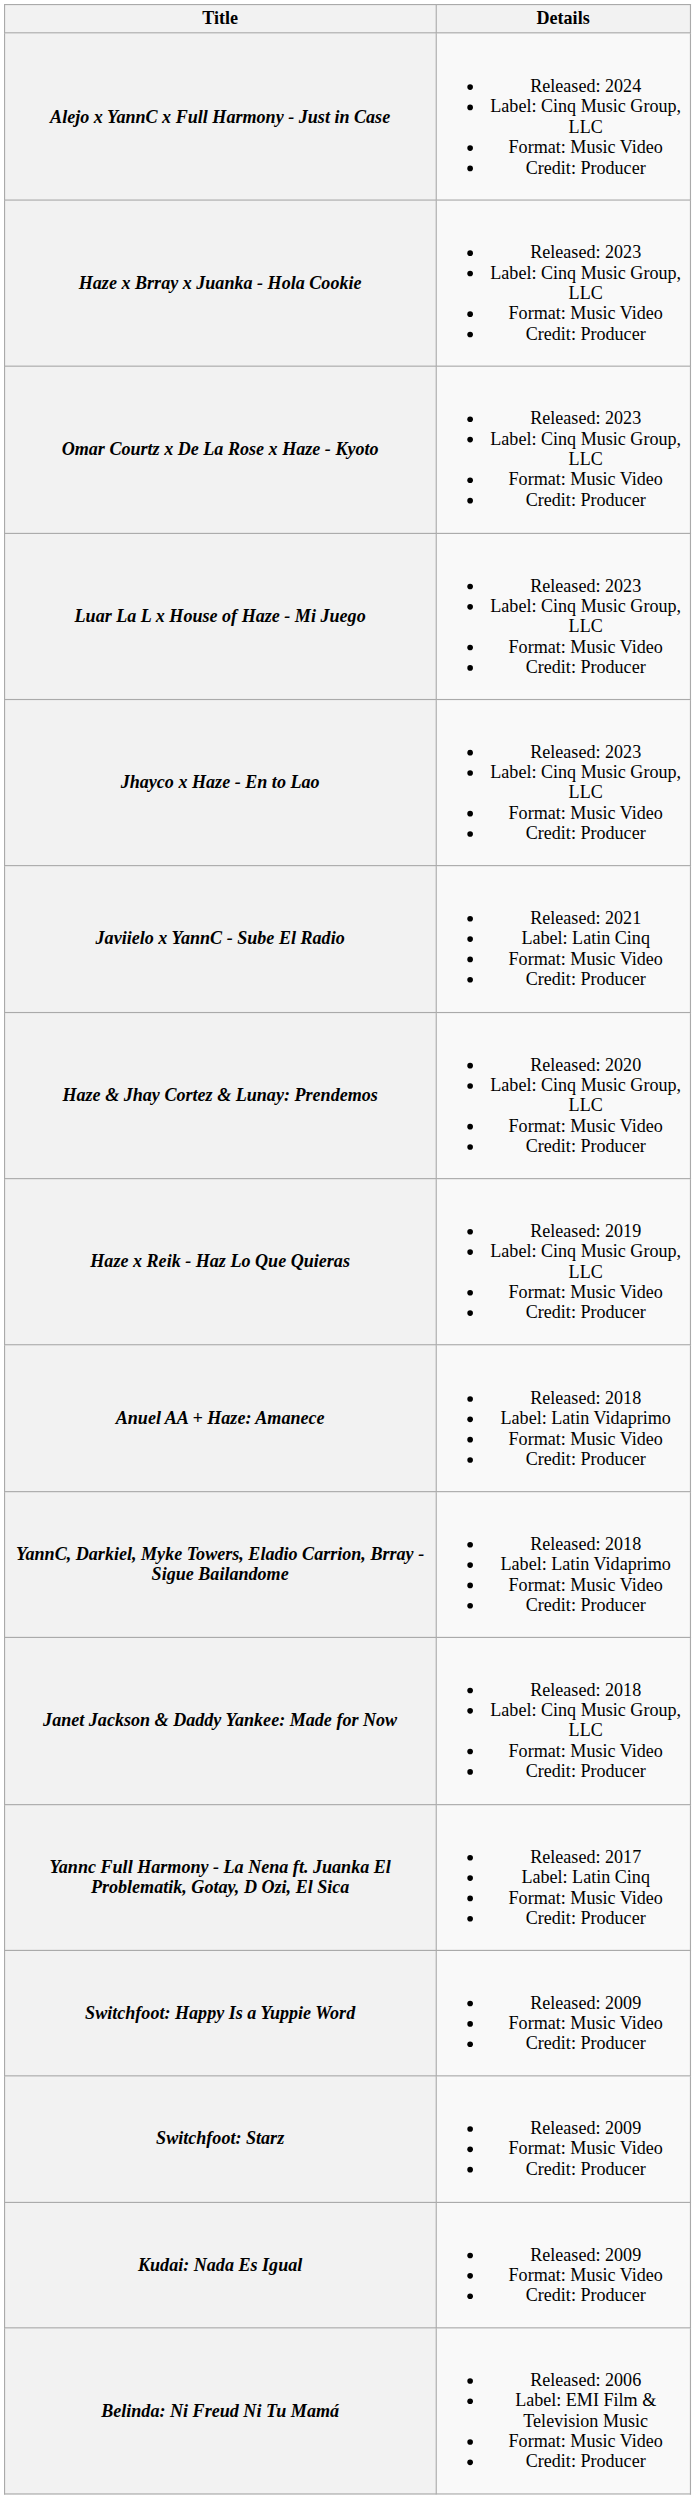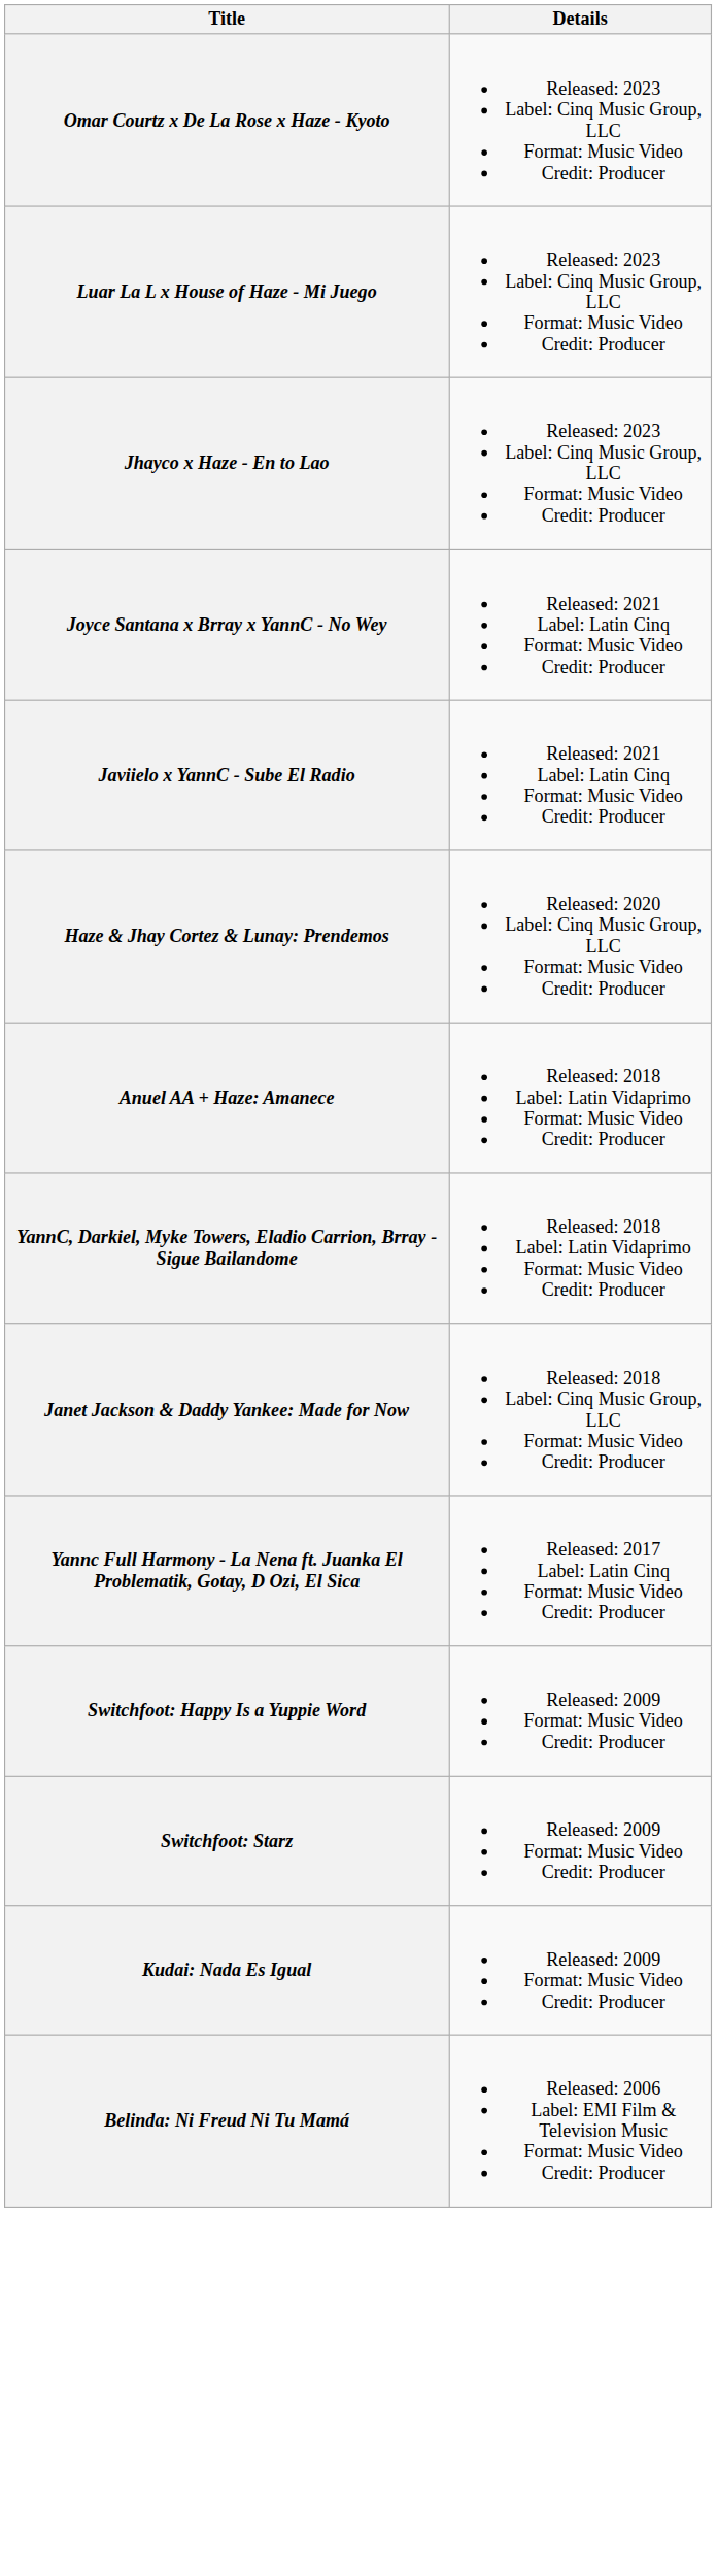 <table class="wikitable plainrowheaders" style="text-align:center;">
 <tr>
 <th scope="col" colspan="1">Title</th>
 <th scope="col" colspan="1">Details</th>
-</tr>
-<tr>
-<th scope="row"><em>Alejo x YannC x Full Harmony - Just in Case</em></th>
-<td><br><ul><li>Released: 2024</li><li>Label: Cinq Music Group, LLC</li><li>Format: Music Video</li><li>Credit: Producer</li></ul></td>
-</tr>
-<tr>
-<th scope="row"><em>Haze x Brray x Juanka - Hola Cookie</em></th>
-<td><br><ul><li>Released: 2023</li><li>Label: Cinq Music Group, LLC</li><li>Format: Music Video</li><li>Credit: Producer</li></ul></td>
 </tr>
 <tr>
 <th scope="row"><em>Omar Courtz x De La Rose x Haze - Kyoto</em></th>
 <td><br><ul><li>Released: 2023</li><li>Label: Cinq Music Group, LLC</li><li>Format: Music Video</li><li>Credit: Producer</li></ul></td>
 </tr>
 <tr>
 <th scope="row"><em>Luar La L x House of Haze - Mi Juego</em></th>
 <td><br><ul><li>Released: 2023</li><li>Label: Cinq Music Group, LLC</li><li>Format: Music Video</li><li>Credit: Producer</li></ul></td>
 </tr>
 <tr>
 <th scope="row"><em>Jhayco x Haze - En to Lao</em></th>
 <td><br><ul><li>Released: 2023</li><li>Label: Cinq Music Group, LLC</li><li>Format: Music Video</li><li>Credit: Producer</li></ul></td>
 </tr>
 <tr>
+<th scope="row"><em>Joyce Santana x Brray x YannC - No Wey</em></th>
+<td><br><ul><li>Released: 2021</li><li>Label: Latin Cinq</li><li>Format: Music Video</li><li>Credit: Producer</li></ul></td>
+</tr>
+<tr>
 <th scope="row"><em>Javiielo x YannC - Sube El Radio</em></th>
 <td><br><ul><li>Released: 2021</li><li>Label: Latin Cinq</li><li>Format: Music Video</li><li>Credit: Producer</li></ul></td>
 </tr>
 <tr>
 <th scope="row"><em>Haze & Jhay Cortez & Lunay: Prendemos</em></th>
 <td><br><ul><li>Released: 2020</li><li>Label: Cinq Music Group, LLC</li><li>Format: Music Video</li><li>Credit: Producer</li></ul></td>
-</tr>
-<tr>
-<th scope="row"><em>Haze x Reik - Haz Lo Que Quieras</em></th>
-<td><br><ul><li>Released: 2019</li><li>Label: Cinq Music Group, LLC</li><li>Format: Music Video</li><li>Credit: Producer</li></ul></td>
 </tr>
 <tr>
 <th scope="row"><em>Anuel AA + Haze: Amanece</em></th>
 <td><br><ul><li>Released: 2018</li><li>Label: Latin Vidaprimo</li><li>Format: Music Video</li><li>Credit: Producer</li></ul></td>
 </tr>
 <tr>
 <th scope="row"><em>YannC, Darkiel, Myke Towers, Eladio Carrion, Brray - Sigue Bailandome</em></th>
 <td><br><ul><li>Released: 2018</li><li>Label: Latin Vidaprimo</li><li>Format: Music Video</li><li>Credit: Producer</li></ul></td>
 </tr>
 <tr>
 <th scope="row"><em>Janet Jackson & Daddy Yankee: Made for Now</em></th>
 <td><br><ul><li>Released: 2018</li><li>Label: Cinq Music Group, LLC</li><li>Format: Music Video</li><li>Credit: Producer</li></ul></td>
 </tr>
 <tr>
 <th scope="row"><em>Yannc Full Harmony - La Nena ft. Juanka El Problematik, Gotay, D Ozi, El Sica</em></th>
 <td><br><ul><li>Released: 2017</li><li>Label: Latin Cinq</li><li>Format: Music Video</li><li>Credit: Producer</li></ul></td>
 </tr>
 <tr>
 <th scope="row"><em>Switchfoot: Happy Is a Yuppie Word</em></th>
 <td><br><ul><li>Released: 2009</li><li>Format: Music Video</li><li>Credit: Producer</li></ul></td>
 </tr>
 <tr>
 <th scope="row"><em>Switchfoot: Starz</em></th>
 <td><br><ul><li>Released: 2009</li><li>Format: Music Video</li><li>Credit: Producer</li></ul></td>
 </tr>
 <tr>
 <th scope="row"><em>Kudai: Nada Es Igual</em></th>
 <td><br><ul><li>Released: 2009</li><li>Format: Music Video</li><li>Credit: Producer</li></ul></td>
 </tr>
 <tr>
 <th scope="row"><em>Belinda: Ni Freud Ni Tu Mamá</em></th>
 <td><br><ul><li>Released: 2006</li><li>Label: EMI Film & Television Music</li><li>Format: Music Video</li><li>Credit: Producer</li></ul></td>
 </tr>
 </table>
